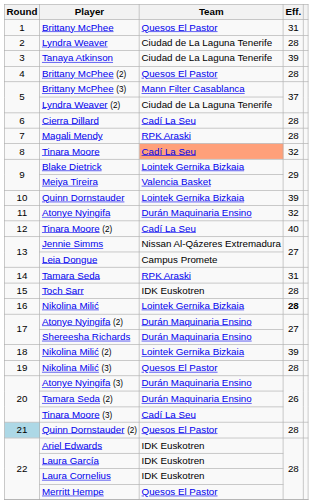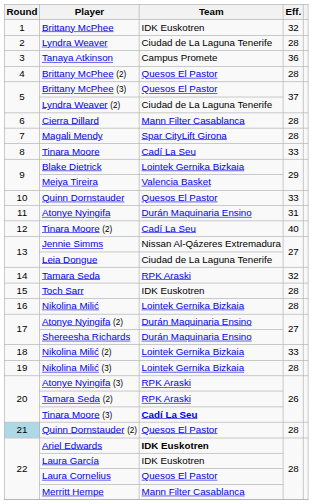 <table class="wikitable sortable" style="text-align: center;">
 <tr>
 <th>Round</th>
 <th>Player</th>
 <th>Team</th>
 <th>Eff.</th>
 <th></th>
 </tr>
 <tr>
 <td>1</td>
 <td style="text-align:left;"> <a href='#'>Brittany McPhee</a></td>
-<td style="text-align:left;"><a href='#'>Quesos El Pastor</a></td>
-<td>31</td>
+<td style="text-align:left;">IDK Euskotren</td>
+<td>32</td>
 <td></td>
 </tr>
 <tr>
 <td>2</td>
 <td style="text-align:left;"> <a href='#'>Lyndra Weaver</a></td>
 <td style="text-align:left;">Ciudad de La Laguna Tenerife</td>
 <td>28</td>
 <td></td>
 </tr>
 <tr>
 <td>3</td>
 <td style="text-align:left;"> <a href='#'>Tanaya Atkinson</a></td>
-<td style="text-align:left;">Ciudad de La Laguna Tenerife</td>
-<td>39</td>
+<td style="text-align:left;">Campus Promete</td>
+<td>36</td>
 <td></td>
 </tr>
 <tr>
 <td>4</td>
 <td style="text-align:left;"> <a href='#'>Brittany McPhee</a> <small>(2)</small></td>
 <td style="text-align:left;"><a href='#'>Quesos El Pastor</a></td>
 <td>28</td>
 <td></td>
 </tr>
 <tr>
 <td rowspan=2>5</td>
 <td style="text-align:left;"> <a href='#'>Brittany McPhee</a> <small>(3)</small></td>
-<td style="text-align:left;"><a href='#'>Mann Filter Casablanca</a></td>
+<td style="text-align:left;"><a href='#'>Quesos El Pastor</a></td>
 <td rowspan=2>37</td>
 <td rowspan=2></td>
 </tr>
 <tr>
 <td style="text-align:left;"> <a href='#'>Lyndra Weaver</a> <small>(2)</small></td>
 <td style="text-align:left;">Ciudad de La Laguna Tenerife</td>
 </tr>
 <tr>
 <td>6</td>
 <td style="text-align:left;"> <a href='#'>Cierra Dillard</a></td>
-<td style="text-align:left;"><a href='#'>Cadí La Seu</a></td>
+<td style="text-align:left;"><a href='#'>Mann Filter Casablanca</a></td>
 <td>28</td>
 <td></td>
 </tr>
 <tr>
 <td>7</td>
 <td style="text-align:left;"> <a href='#'>Magali Mendy</a></td>
-<td style="text-align:left;"><a href='#'>RPK Araski</a></td>
+<td style="text-align:left;"><a href='#'>Spar CityLift Girona</a></td>
 <td>28</td>
 <td></td>
 </tr>
 <tr>
 <td>8</td>
 <td style="text-align:left;"> <a href='#'>Tinara Moore</a></td>
-<td style="background: lightsalmon; text-align:left;"><a href='#'>Cadí La Seu</a></td>
-<td>32</td>
+<td style="text-align:left;"><a href='#'>Cadí La Seu</a></td>
+<td>33</td>
 <td></td>
 </tr>
 <tr>
 <td rowspan=2>9</td>
 <td style="text-align:left;"> <a href='#'>Blake Dietrick</a></td>
 <td style="text-align:left;"><a href='#'>Lointek Gernika Bizkaia</a></td>
 <td rowspan=2>29</td>
 <td rowspan=2></td>
 </tr>
 <tr>
 <td style="text-align:left;"> <a href='#'>Meiya Tireira</a></td>
 <td style="text-align:left;"><a href='#'>Valencia Basket</a></td>
 </tr>
 <tr>
 <td>10</td>
 <td style="text-align:left;"> <a href='#'>Quinn Dornstauder</a></td>
-<td style="text-align:left;"><a href='#'>Lointek Gernika Bizkaia</a></td>
-<td>39</td>
+<td style="text-align:left;"><a href='#'>Quesos El Pastor</a></td>
+<td>33</td>
 <td></td>
 </tr>
 <tr>
 <td>11</td>
 <td style="text-align:left;"> <a href='#'>Atonye Nyingifa</a></td>
 <td style="text-align:left;"><a href='#'>Durán Maquinaria Ensino</a></td>
-<td>32</td>
+<td>31</td>
 <td></td>
 </tr>
 <tr>
 <td>12</td>
 <td style="text-align:left;"> <a href='#'>Tinara Moore</a> <small>(2)</small></td>
 <td style="text-align:left;"><a href='#'>Cadí La Seu</a></td>
 <td>40</td>
 <td></td>
 </tr>
 <tr>
 <td rowspan=2>13</td>
 <td style="text-align:left;"> <a href='#'>Jennie Simms</a></td>
 <td style="text-align:left;">Nissan Al-Qázeres Extremadura</td>
 <td rowspan=2>27</td>
 <td rowspan=2></td>
 </tr>
 <tr>
 <td style="text-align:left;"> <a href='#'>Leia Dongue</a></td>
-<td style="text-align:left;">Campus Promete</td>
+<td style="text-align:left;">Ciudad de La Laguna Tenerife</td>
 </tr>
 <tr>
 <td>14</td>
 <td style="text-align:left;"> <a href='#'>Tamara Seda</a></td>
 <td style="text-align:left;"><a href='#'>RPK Araski</a></td>
-<td>31</td>
+<td>32</td>
 <td></td>
 </tr>
 <tr>
 <td>15</td>
 <td style="text-align:left;"> <a href='#'>Toch Sarr</a></td>
 <td style="text-align:left;">IDK Euskotren</td>
 <td>28</td>
 <td></td>
 </tr>
 <tr>
 <td>16</td>
 <td style="text-align:left;"> <a href='#'>Nikolina Milić</a></td>
 <td style="text-align:left;"><a href='#'>Lointek Gernika Bizkaia</a></td>
-<td><strong>28</strong></td>
+<td>28</td>
 <td></td>
 </tr>
 <tr>
 <td rowspan=2>17</td>
 <td style="text-align:left;"> <a href='#'>Atonye Nyingifa</a> <small>(2)</small></td>
 <td style="text-align:left;"><a href='#'>Durán Maquinaria Ensino</a></td>
 <td rowspan=2>27</td>
 <td rowspan=2></td>
 </tr>
 <tr>
 <td style="text-align:left;"> <a href='#'>Shereesha Richards</a></td>
 <td style="text-align:left;"><a href='#'>Durán Maquinaria Ensino</a></td>
 </tr>
 <tr>
 <td>18</td>
 <td style="text-align:left;"> <a href='#'>Nikolina Milić</a> <small>(2)</small></td>
 <td style="text-align:left;"><a href='#'>Lointek Gernika Bizkaia</a></td>
-<td>39</td>
+<td>33</td>
 <td></td>
 </tr>
 <tr>
 <td>19</td>
 <td style="text-align:left;"> <a href='#'>Nikolina Milić</a> <small>(3)</small></td>
-<td style="text-align:left;"><a href='#'>Quesos El Pastor</a></td>
+<td style="text-align:left;"><a href='#'>Lointek Gernika Bizkaia</a></td>
 <td>28</td>
 <td></td>
 </tr>
 <tr>
 <td rowspan=3>20</td>
 <td style="text-align:left;"> <a href='#'>Atonye Nyingifa</a> <small>(3)</small></td>
-<td style="text-align:left;"><a href='#'>Durán Maquinaria Ensino</a></td>
+<td style="text-align:left;"><a href='#'>RPK Araski</a></td>
 <td rowspan=3>26</td>
 <td rowspan=3></td>
 </tr>
 <tr>
 <td style="text-align:left;"> <a href='#'>Tamara Seda</a> <small>(2)</small></td>
-<td style="text-align:left;"><a href='#'>Durán Maquinaria Ensino</a></td>
+<td style="text-align:left;"><a href='#'>RPK Araski</a></td>
 </tr>
 <tr>
 <td style="text-align:left;"> <a href='#'>Tinara Moore</a> <small>(3)</small></td>
-<td style="text-align:left;"><a href='#'>Cadí La Seu</a></td>
+<td style="text-align:left;"><strong><a href='#'>Cadí La Seu</a></strong></td>
 </tr>
 <tr>
 <td style="background: lightblue;">21</td>
 <td style="text-align:left;"> <a href='#'>Quinn Dornstauder</a> <small>(2)</small></td>
 <td style="text-align:left;"><a href='#'>Quesos El Pastor</a></td>
 <td>28</td>
 <td></td>
 </tr>
 <tr>
 <td rowspan=4>22</td>
 <td style="text-align:left;"> <a href='#'>Ariel Edwards</a></td>
-<td style="text-align:left;">IDK Euskotren</td>
+<td style="text-align:left;"><strong>IDK Euskotren</strong></td>
 <td rowspan=4>28</td>
 <td rowspan=4></td>
 </tr>
 <tr>
 <td style="text-align:left;"> <a href='#'>Laura García</a></td>
 <td style="text-align:left;">IDK Euskotren</td>
 </tr>
 <tr>
 <td style="text-align:left;"> <a href='#'>Laura Cornelius</a></td>
-<td style="text-align:left;">IDK Euskotren</td>
+<td style="text-align:left;"><a href='#'>Quesos El Pastor</a></td>
 </tr>
 <tr>
 <td style="text-align:left;"> <a href='#'>Merritt Hempe</a></td>
-<td style="text-align:left;"><a href='#'>Quesos El Pastor</a></td>
+<td style="text-align:left;"><a href='#'>Mann Filter Casablanca</a></td>
 </tr>
 <tr>
 </tr>
 </table>
